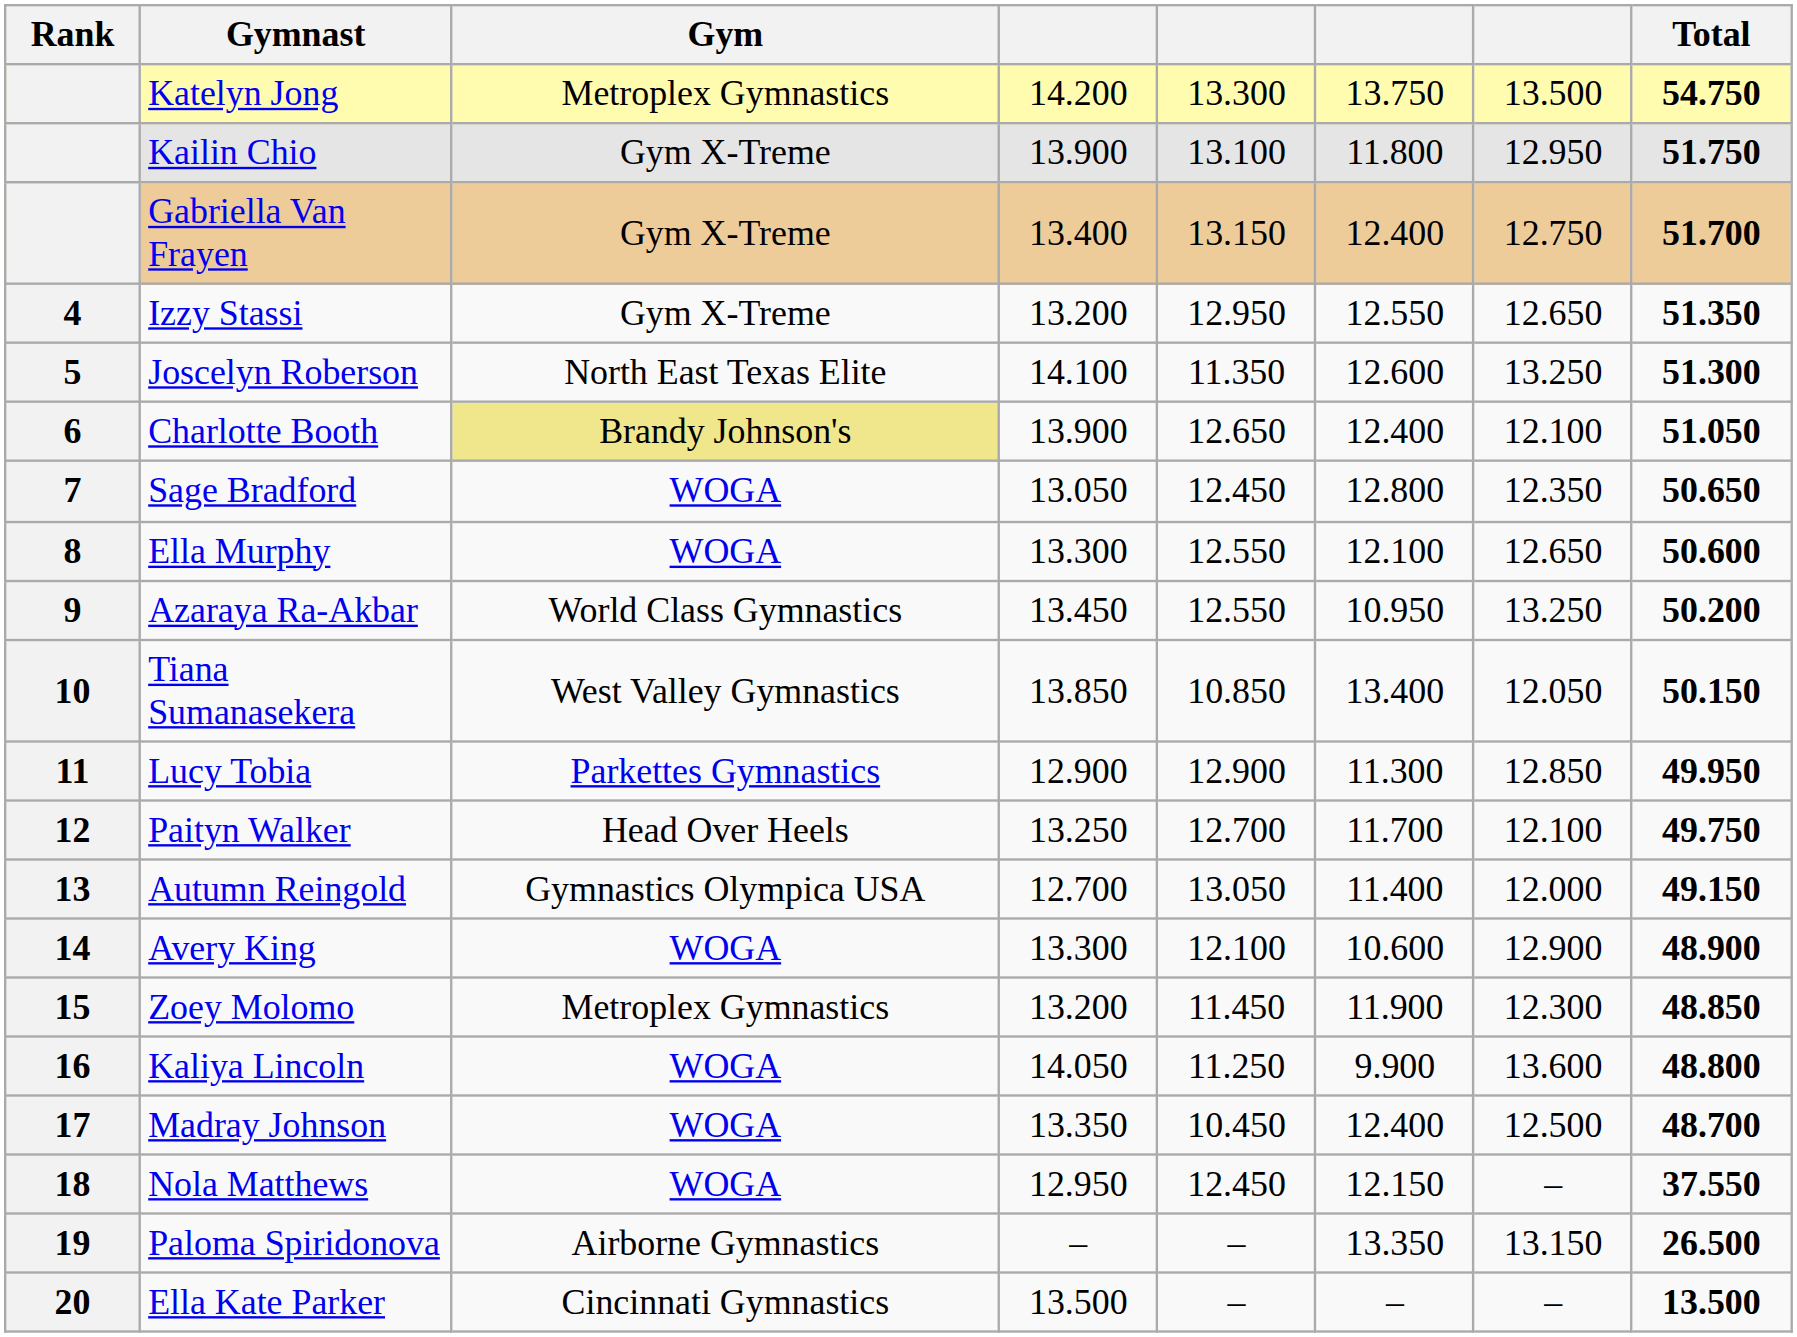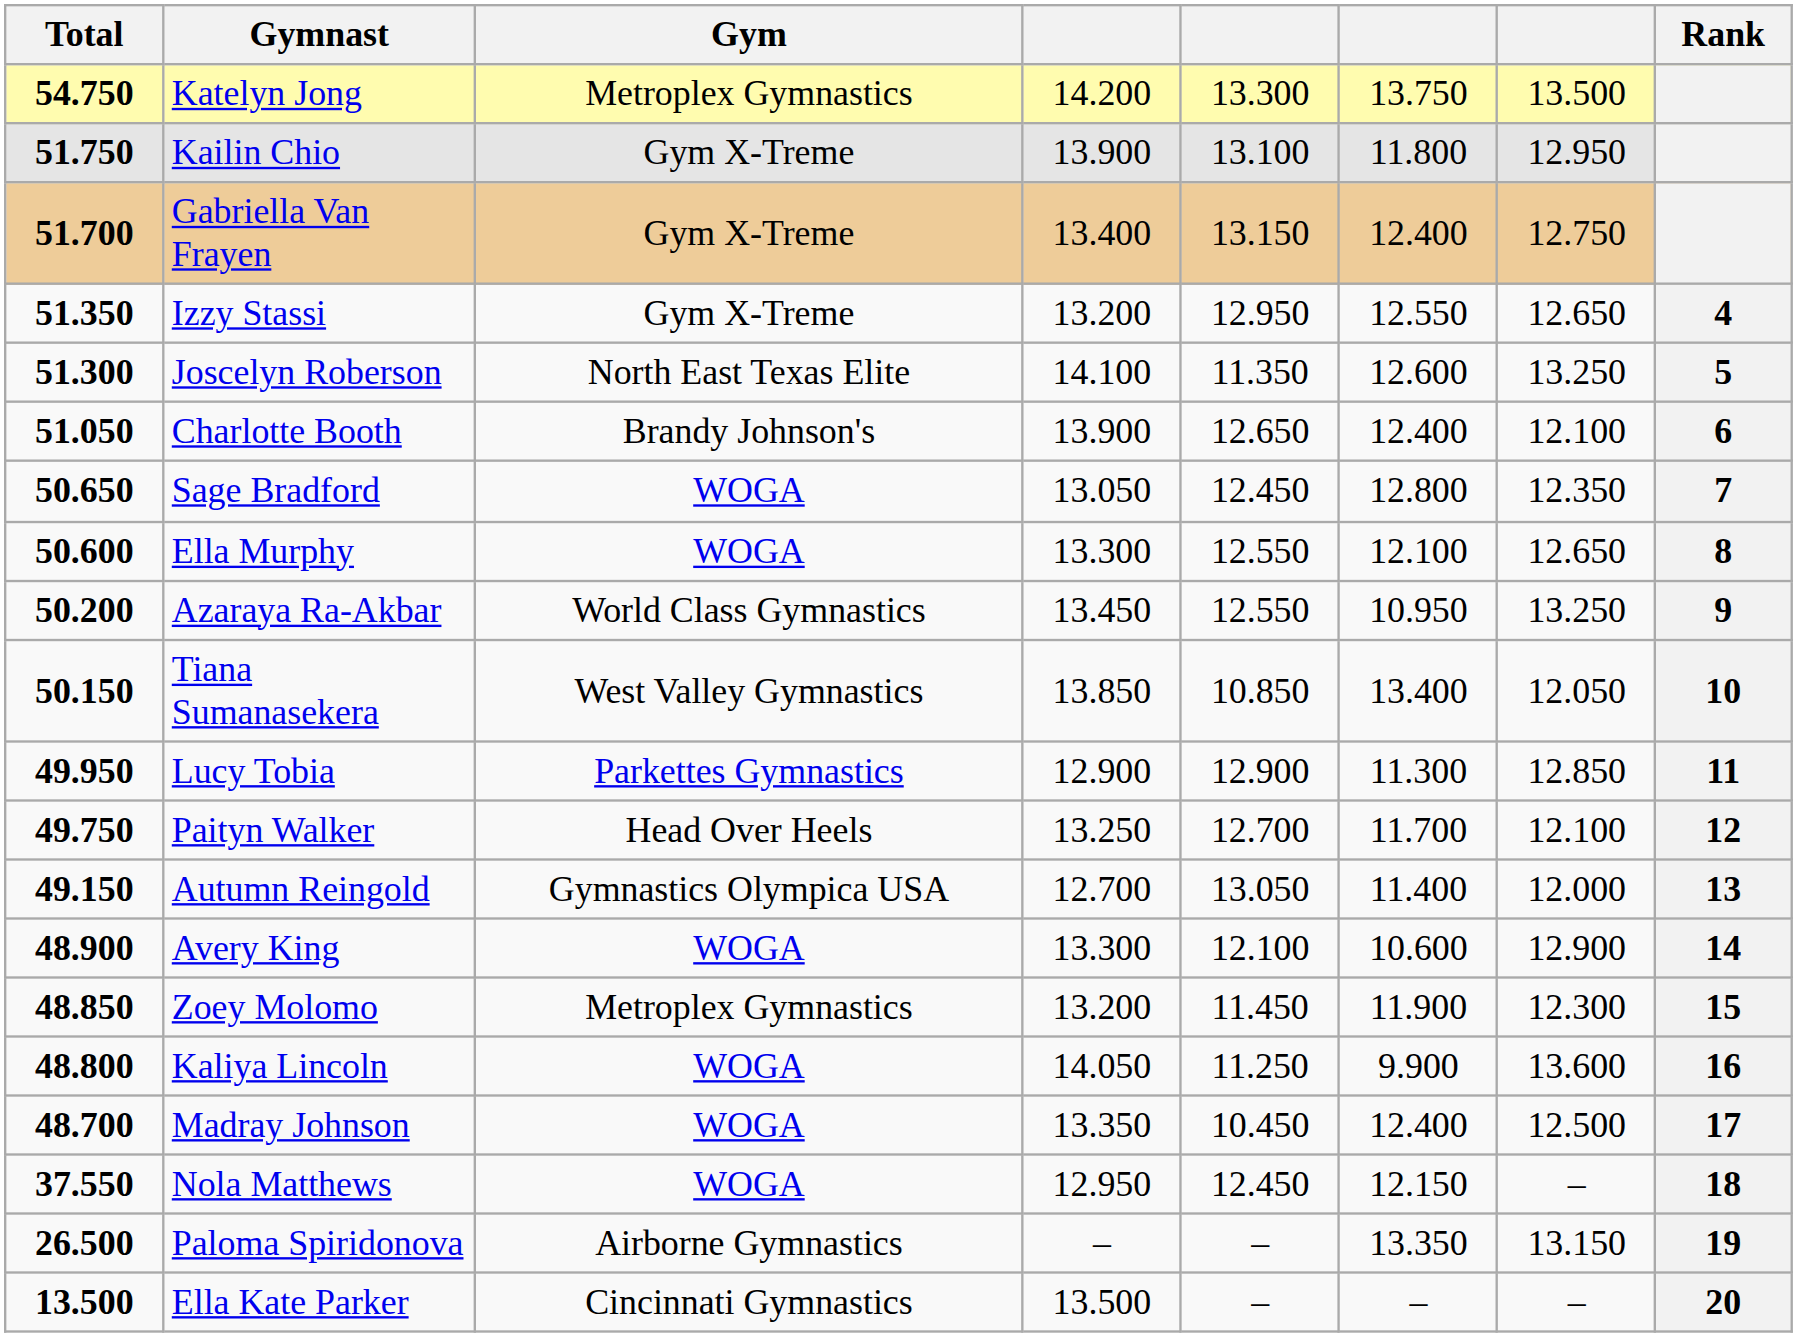 <table class="wikitable sortable" style="text-align:center; font-size:95%">
 <tr>
-<th scope="col" style="width:50px;">Rank</th>
+<th scope="col" style="width:60px;">Total</th>
 <th scope="col" style="width:125px;">Gymnast</th>
 <th scope="col" style="width:225px;">Gym</th>
 <th scope="col" style="width:60px;"></th>
 <th scope="col" style="width:60px;"></th>
 <th scope="col" style="width:60px;"></th>
 <th scope="col" style="width:60px;"></th>
-<th scope="col" style="width:60px;">Total</th>
+<th scope="col" style="width:50px;">Rank</th>
 </tr>
 <tr style="background:#fffcaf;">
-<th scope=row style="text-align:center"></th>
+<td><strong>54.750</strong></td>
 <td align=left><a href='#'>Katelyn Jong</a></td>
 <td>Metroplex Gymnastics</td>
 <td>14.200</td>
 <td>13.300</td>
 <td>13.750</td>
 <td>13.500</td>
-<td><strong>54.750</strong></td>
+<th scope=row style="text-align:center"></th>
 </tr>
 <tr style="background:#e5e5e5;">
-<th scope=row style="text-align:center"></th>
+<td><strong>51.750</strong></td>
 <td align=left><a href='#'>Kailin Chio</a></td>
 <td>Gym X-Treme</td>
 <td>13.900</td>
 <td>13.100</td>
 <td>11.800</td>
 <td>12.950</td>
-<td><strong>51.750</strong></td>
+<th scope=row style="text-align:center"></th>
 </tr>
 <tr style="background:#ec9;">
-<th scope=row style="text-align:center"></th>
+<td><strong>51.700</strong></td>
 <td align=left><a href='#'>Gabriella Van Frayen</a></td>
 <td>Gym X-Treme</td>
 <td>13.400</td>
 <td>13.150</td>
 <td>12.400</td>
 <td>12.750</td>
-<td><strong>51.700</strong></td>
+<th scope=row style="text-align:center"></th>
 </tr>
 <tr>
-<th scope=row style="text-align:center">4</th>
+<td><strong>51.350</strong></td>
 <td align=left><a href='#'>Izzy Stassi</a></td>
 <td>Gym X-Treme</td>
 <td>13.200</td>
 <td>12.950</td>
 <td>12.550</td>
 <td>12.650</td>
-<td><strong>51.350</strong></td>
+<th scope=row style="text-align:center">4</th>
 </tr>
 <tr>
-<th scope=row style="text-align:center">5</th>
+<td><strong>51.300</strong></td>
 <td align=left><a href='#'>Joscelyn Roberson</a></td>
 <td>North East Texas Elite</td>
 <td>14.100</td>
 <td>11.350</td>
 <td>12.600</td>
 <td>13.250</td>
-<td><strong>51.300</strong></td>
+<th scope=row style="text-align:center">5</th>
 </tr>
 <tr>
-<th scope=row style="text-align:center">6</th>
+<td><strong>51.050</strong></td>
 <td align=left><a href='#'>Charlotte Booth</a></td>
-<td style="background: khaki;">Brandy Johnson's</td>
+<td>Brandy Johnson's</td>
 <td>13.900</td>
 <td>12.650</td>
 <td>12.400</td>
 <td>12.100</td>
-<td><strong>51.050</strong></td>
+<th scope=row style="text-align:center">6</th>
 </tr>
 <tr>
-<th scope=row style="text-align:center">7</th>
+<td><strong>50.650</strong></td>
 <td align=left><a href='#'>Sage Bradford</a></td>
 <td><a href='#'>WOGA</a></td>
 <td>13.050</td>
 <td>12.450</td>
 <td>12.800</td>
 <td>12.350</td>
-<td><strong>50.650</strong></td>
+<th scope=row style="text-align:center">7</th>
 </tr>
 <tr>
-<th scope=row style="text-align:center">8</th>
+<td><strong>50.600</strong></td>
 <td align=left><a href='#'>Ella Murphy</a></td>
 <td><a href='#'>WOGA</a></td>
 <td>13.300</td>
 <td>12.550</td>
 <td>12.100</td>
 <td>12.650</td>
-<td><strong>50.600</strong></td>
+<th scope=row style="text-align:center">8</th>
 </tr>
 <tr>
-<th scope=row style="text-align:center">9</th>
+<td><strong>50.200</strong></td>
 <td align=left><a href='#'>Azaraya Ra-Akbar</a></td>
 <td>World Class Gymnastics</td>
 <td>13.450</td>
 <td>12.550</td>
 <td>10.950</td>
 <td>13.250</td>
-<td><strong>50.200</strong></td>
+<th scope=row style="text-align:center">9</th>
 </tr>
 <tr>
-<th scope=row style="text-align:center">10</th>
+<td><strong>50.150</strong></td>
 <td align=left><a href='#'>Tiana Sumanasekera</a></td>
 <td>West Valley Gymnastics</td>
 <td>13.850</td>
 <td>10.850</td>
 <td>13.400</td>
 <td>12.050</td>
-<td><strong>50.150</strong></td>
+<th scope=row style="text-align:center">10</th>
 </tr>
 <tr>
-<th scope=row style="text-align:center">11</th>
+<td><strong>49.950</strong></td>
 <td align=left><a href='#'>Lucy Tobia</a></td>
 <td><a href='#'>Parkettes Gymnastics</a></td>
 <td>12.900</td>
 <td>12.900</td>
 <td>11.300</td>
 <td>12.850</td>
-<td><strong>49.950</strong></td>
+<th scope=row style="text-align:center">11</th>
 </tr>
 <tr>
-<th scope=row style="text-align:center">12</th>
+<td><strong>49.750</strong></td>
 <td align=left><a href='#'>Paityn Walker</a></td>
 <td>Head Over Heels</td>
 <td>13.250</td>
 <td>12.700</td>
 <td>11.700</td>
 <td>12.100</td>
-<td><strong>49.750</strong></td>
+<th scope=row style="text-align:center">12</th>
 </tr>
 <tr>
-<th scope=row style="text-align:center">13</th>
+<td><strong>49.150</strong></td>
 <td align=left><a href='#'>Autumn Reingold</a></td>
 <td>Gymnastics Olympica USA</td>
 <td>12.700</td>
 <td>13.050</td>
 <td>11.400</td>
 <td>12.000</td>
-<td><strong>49.150</strong></td>
+<th scope=row style="text-align:center">13</th>
 </tr>
 <tr>
-<th scope=row style="text-align:center">14</th>
+<td><strong>48.900</strong></td>
 <td align=left><a href='#'>Avery King</a></td>
 <td><a href='#'>WOGA</a></td>
 <td>13.300</td>
 <td>12.100</td>
 <td>10.600</td>
 <td>12.900</td>
-<td><strong>48.900</strong></td>
+<th scope=row style="text-align:center">14</th>
 </tr>
 <tr>
-<th scope=row style="text-align:center">15</th>
+<td><strong>48.850</strong></td>
 <td align=left><a href='#'>Zoey Molomo</a></td>
 <td>Metroplex Gymnastics</td>
 <td>13.200</td>
 <td>11.450</td>
 <td>11.900</td>
 <td>12.300</td>
-<td><strong>48.850</strong></td>
+<th scope=row style="text-align:center">15</th>
 </tr>
 <tr>
-<th scope=row style="text-align:center">16</th>
+<td><strong>48.800</strong></td>
 <td align=left><a href='#'>Kaliya Lincoln</a></td>
 <td><a href='#'>WOGA</a></td>
 <td>14.050</td>
 <td>11.250</td>
 <td>9.900</td>
 <td>13.600</td>
-<td><strong>48.800</strong></td>
+<th scope=row style="text-align:center">16</th>
 </tr>
 <tr>
-<th scope=row style="text-align:center">17</th>
+<td><strong>48.700</strong></td>
 <td align=left><a href='#'>Madray Johnson</a></td>
 <td><a href='#'>WOGA</a></td>
 <td>13.350</td>
 <td>10.450</td>
 <td>12.400</td>
 <td>12.500</td>
-<td><strong>48.700</strong></td>
+<th scope=row style="text-align:center">17</th>
 </tr>
 <tr>
-<th scope=row style="text-align:center">18</th>
+<td><strong>37.550</strong></td>
 <td align=left><a href='#'>Nola Matthews</a></td>
 <td><a href='#'>WOGA</a></td>
 <td>12.950</td>
 <td>12.450</td>
 <td>12.150</td>
 <td>–</td>
-<td><strong>37.550</strong></td>
+<th scope=row style="text-align:center">18</th>
 </tr>
 <tr>
-<th scope=row style="text-align:center">19</th>
+<td><strong>26.500</strong></td>
 <td align=left><a href='#'>Paloma Spiridonova</a></td>
 <td>Airborne Gymnastics</td>
 <td>–</td>
 <td>–</td>
 <td>13.350</td>
 <td>13.150</td>
-<td><strong>26.500</strong></td>
+<th scope=row style="text-align:center">19</th>
 </tr>
 <tr>
-<th scope=row style="text-align:center">20</th>
+<td><strong>13.500</strong></td>
 <td align=left><a href='#'>Ella Kate Parker</a></td>
 <td>Cincinnati Gymnastics</td>
 <td>13.500</td>
 <td>–</td>
 <td>–</td>
 <td>–</td>
-<td><strong>13.500</strong></td>
+<th scope=row style="text-align:center">20</th>
 </tr>
 </table>
